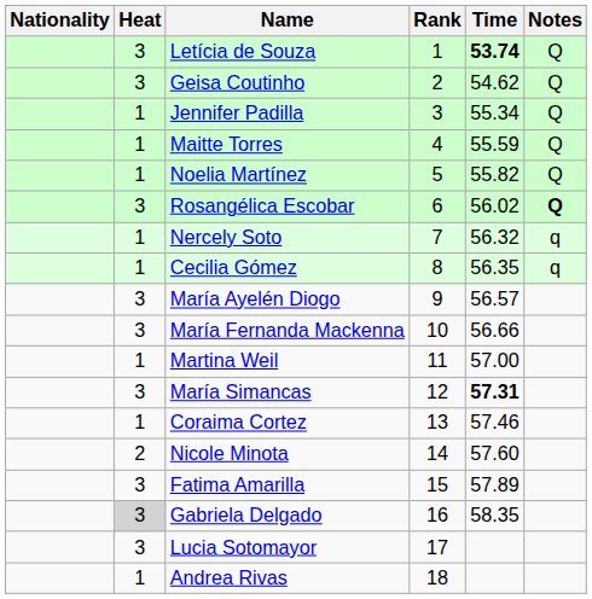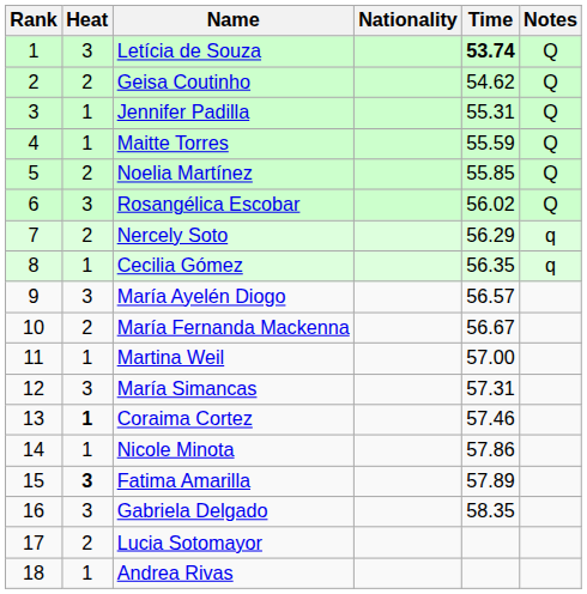 <table class="wikitable sortable" style="text-align:center">
 <tr>
-<th>Nationality</th>
+<th>Rank</th>
 <th>Heat</th>
 <th>Name</th>
-<th>Rank</th>
+<th>Nationality</th>
 <th>Time</th>
 <th>Notes</th>
 </tr>
 <tr bgcolor=ccffcc>
-<td align=left></td>
+<td>1</td>
 <td>3</td>
 <td align=left><a href='#'>Letícia de Souza</a></td>
-<td>1</td>
+<td align=left></td>
 <td><strong>53.74</strong></td>
 <td>Q</td>
 </tr>
 <tr bgcolor=ccffcc>
+<td>2</td>
+<td>2</td>
+<td align=left><a href='#'>Geisa Coutinho</a></td>
 <td align=left></td>
-<td>3</td>
-<td align=left><a href='#'>Geisa Coutinho</a></td>
-<td>2</td>
 <td>54.62</td>
 <td>Q</td>
 </tr>
 <tr bgcolor=ccffcc>
-<td align=left></td>
+<td>3</td>
 <td>1</td>
 <td align=left><a href='#'>Jennifer Padilla</a></td>
-<td>3</td>
-<td>55.34</td>
+<td align=left></td>
+<td>55.31</td>
 <td>Q</td>
 </tr>
 <tr bgcolor=ccffcc>
-<td align=left></td>
+<td>4</td>
 <td>1</td>
 <td align=left><a href='#'>Maitte Torres</a></td>
-<td>4</td>
+<td align=left></td>
 <td>55.59</td>
 <td>Q</td>
 </tr>
 <tr bgcolor=ccffcc>
+<td>5</td>
+<td>2</td>
+<td align=left><a href='#'>Noelia Martínez</a></td>
 <td align=left></td>
-<td>1</td>
-<td align=left><a href='#'>Noelia Martínez</a></td>
-<td>5</td>
-<td>55.82</td>
+<td>55.85</td>
 <td>Q</td>
 </tr>
 <tr bgcolor=ccffcc>
-<td align=left></td>
+<td>6</td>
 <td>3</td>
 <td align=left><a href='#'>Rosangélica Escobar</a></td>
-<td>6</td>
+<td align=left></td>
 <td>56.02</td>
-<td><strong>Q</strong></td>
+<td>Q</td>
 </tr>
 <tr bgcolor=ddffdd>
+<td>7</td>
+<td>2</td>
+<td align=left><a href='#'>Nercely Soto</a></td>
 <td align=left></td>
-<td>1</td>
-<td align=left><a href='#'>Nercely Soto</a></td>
-<td>7</td>
-<td>56.32</td>
+<td>56.29</td>
 <td>q</td>
 </tr>
 <tr bgcolor=ddffdd>
-<td align=left></td>
+<td>8</td>
 <td>1</td>
 <td align=left><a href='#'>Cecilia Gómez</a></td>
-<td>8</td>
+<td align=left></td>
 <td>56.35</td>
 <td>q</td>
 </tr>
 <tr>
-<td align=left></td>
+<td>9</td>
 <td>3</td>
 <td align=left><a href='#'>María Ayelén Diogo</a></td>
-<td>9</td>
+<td align=left></td>
 <td>56.57</td>
 <td></td>
 </tr>
 <tr>
+<td>10</td>
+<td>2</td>
+<td align=left><a href='#'>María Fernanda Mackenna</a></td>
 <td align=left></td>
-<td>3</td>
-<td align=left><a href='#'>María Fernanda Mackenna</a></td>
-<td>10</td>
-<td>56.66</td>
+<td>56.67</td>
 <td></td>
 </tr>
 <tr>
-<td align=left></td>
+<td>11</td>
 <td>1</td>
 <td align=left><a href='#'>Martina Weil</a></td>
-<td>11</td>
+<td align=left></td>
 <td>57.00</td>
 <td></td>
 </tr>
 <tr>
-<td align=left></td>
+<td>12</td>
 <td>3</td>
 <td align=left><a href='#'>María Simancas</a></td>
-<td>12</td>
-<td><strong>57.31</strong></td>
+<td align=left></td>
+<td>57.31</td>
 <td></td>
 </tr>
 <tr>
+<td>13</td>
+<td><strong>1</strong></td>
+<td align=left><a href='#'>Coraima Cortez</a></td>
 <td align=left></td>
-<td>1</td>
-<td align=left><a href='#'>Coraima Cortez</a></td>
-<td>13</td>
 <td>57.46</td>
 <td></td>
 </tr>
 <tr>
+<td>14</td>
+<td>1</td>
+<td align=left><a href='#'>Nicole Minota</a></td>
 <td align=left></td>
-<td>2</td>
-<td align=left><a href='#'>Nicole Minota</a></td>
-<td>14</td>
-<td>57.60</td>
+<td>57.86</td>
 <td></td>
 </tr>
 <tr>
+<td>15</td>
+<td><strong>3</strong></td>
+<td align=left><a href='#'>Fatima Amarilla</a></td>
 <td align=left></td>
-<td>3</td>
-<td align=left><a href='#'>Fatima Amarilla</a></td>
-<td>15</td>
 <td>57.89</td>
 <td></td>
 </tr>
 <tr>
+<td>16</td>
+<td>3</td>
+<td align=left><a href='#'>Gabriela Delgado</a></td>
 <td align=left></td>
-<td style="background: lightgrey;">3</td>
-<td align=left><a href='#'>Gabriela Delgado</a></td>
-<td>16</td>
 <td>58.35</td>
 <td></td>
 </tr>
 <tr>
+<td>17</td>
+<td>2</td>
+<td align=left><a href='#'>Lucia Sotomayor</a></td>
 <td align=left></td>
-<td>3</td>
-<td align=left><a href='#'>Lucia Sotomayor</a></td>
-<td>17</td>
 <td></td>
 <td></td>
 </tr>
 <tr>
-<td align=left></td>
+<td>18</td>
 <td>1</td>
 <td align=left><a href='#'>Andrea Rivas</a></td>
-<td>18</td>
+<td align=left></td>
 <td></td>
 <td></td>
 </tr>
 </table>
